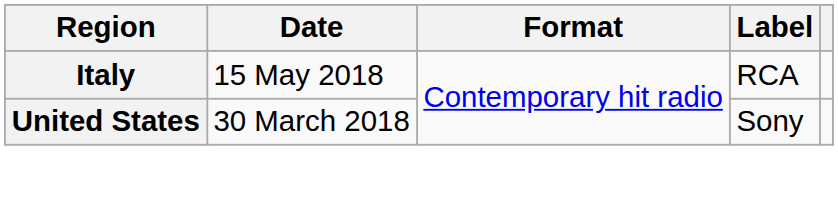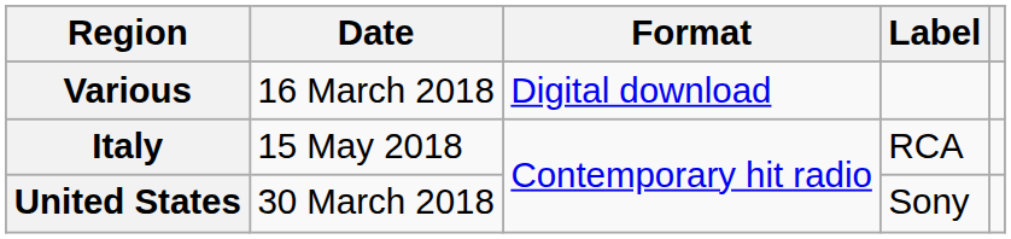 <table class="wikitable plainrowheaders">
 <tr>
 <th scope="col">Region</th>
 <th scope="col">Date</th>
 <th scope="col">Format</th>
 <th scope="col">Label</th>
 <th scope="col"></th>
+</tr>
+<tr>
+<th scope="row">Various</th>
+<td>16 March 2018</td>
+<td><a href='#'>Digital download</a></td>
+<td></td>
+<td></td>
 </tr>
 <tr>
 <th scope="row">Italy</th>
 <td>15 May 2018</td>
 <td rowspan="2"><a href='#'>Contemporary hit radio</a></td>
 <td>RCA</td>
 <td></td>
 </tr>
 <tr>
 <th scope="row">United States</th>
 <td>30 March 2018</td>
 <td>Sony</td>
 <td></td>
 </tr>
 </table>
